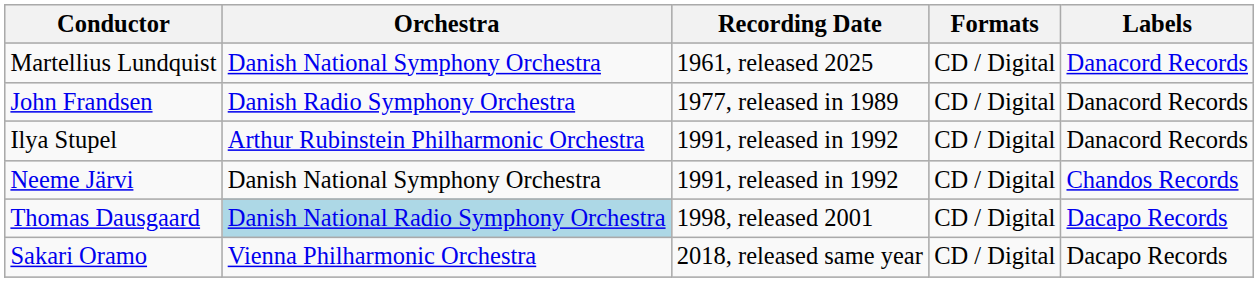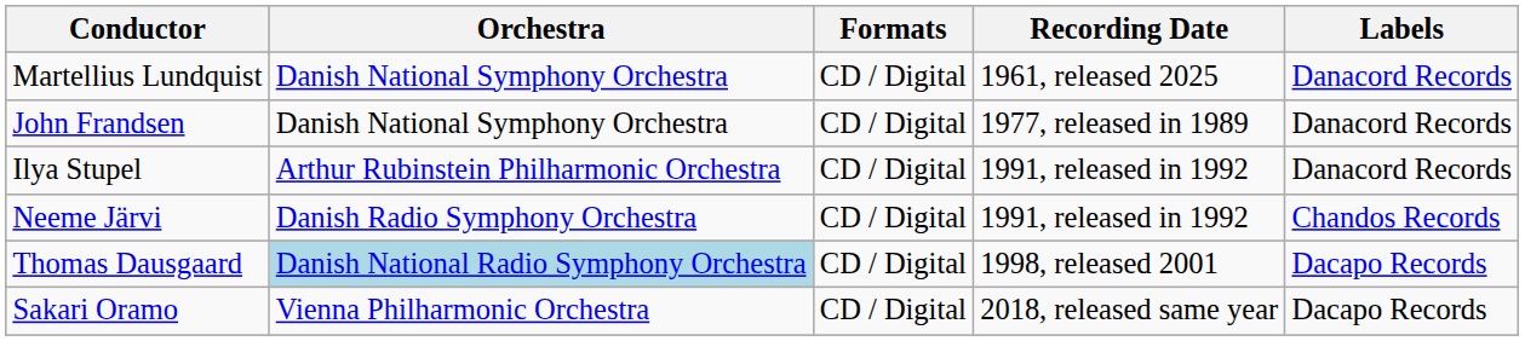 <table class="wikitable">
 <tr>
 <th>Conductor</th>
 <th>Orchestra</th>
+<th>Formats</th>
 <th>Recording Date</th>
-<th>Formats</th>
 <th>Labels</th>
 </tr>
 <tr>
 <td>Martellius Lundquist</td>
 <td><a href='#'>Danish National Symphony Orchestra</a></td>
+<td>CD / Digital</td>
 <td>1961, released 2025</td>
-<td>CD / Digital</td>
 <td><a href='#'>Danacord Records</a></td>
 </tr>
 <tr>
 <td><a href='#'>John Frandsen</a></td>
-<td><a href='#'>Danish Radio Symphony Orchestra</a></td>
+<td>Danish National Symphony Orchestra</td>
+<td>CD / Digital</td>
 <td>1977, released in 1989</td>
-<td>CD / Digital</td>
 <td>Danacord Records</td>
 </tr>
 <tr>
 <td>Ilya Stupel</td>
 <td><a href='#'>Arthur Rubinstein Philharmonic Orchestra</a></td>
+<td>CD / Digital</td>
 <td>1991, released in 1992</td>
-<td>CD / Digital</td>
 <td>Danacord Records</td>
 </tr>
 <tr>
 <td><a href='#'>Neeme Järvi</a></td>
-<td>Danish National Symphony Orchestra</td>
+<td><a href='#'>Danish Radio Symphony Orchestra</a></td>
+<td>CD / Digital</td>
 <td>1991, released in 1992</td>
-<td>CD / Digital</td>
 <td><a href='#'>Chandos Records</a></td>
 </tr>
 <tr>
 <td><a href='#'>Thomas Dausgaard</a></td>
 <td style="background: lightblue;"><a href='#'>Danish National Radio Symphony Orchestra</a></td>
+<td>CD / Digital</td>
 <td>1998, released 2001</td>
-<td>CD / Digital</td>
 <td><a href='#'>Dacapo Records</a></td>
 </tr>
 <tr>
 <td><a href='#'>Sakari Oramo</a></td>
 <td><a href='#'>Vienna Philharmonic Orchestra</a></td>
+<td>CD / Digital</td>
 <td>2018, released same year</td>
-<td>CD / Digital</td>
 <td>Dacapo Records</td>
 </tr>
 </table>
